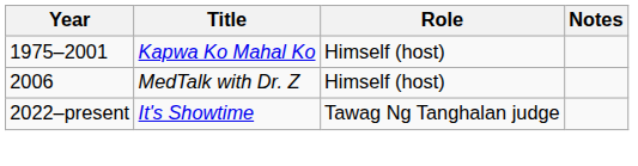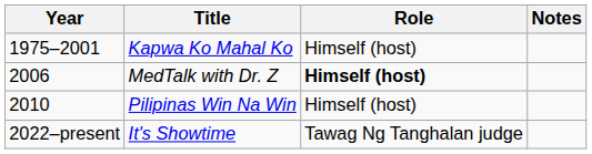 <table class="wikitable sortable">
 <tr>
 <th>Year</th>
 <th>Title</th>
 <th>Role</th>
 <th class="unsortable">Notes</th>
 </tr>
 <tr>
 <td>1975–2001</td>
 <td><em><a href='#'>Kapwa Ko Mahal Ko</a></em></td>
 <td>Himself (host)</td>
 <td></td>
 </tr>
 <tr>
 <td>2006</td>
 <td><em>MedTalk with Dr. Z</em></td>
+<td><strong>Himself (host)</strong></td>
+<td></td>
+</tr>
+<tr>
+<td>2010</td>
+<td><em><a href='#'>Pilipinas Win Na Win</a></em></td>
 <td>Himself (host)</td>
 <td></td>
 </tr>
 <tr>
 <td>2022–present</td>
 <td><em><a href='#'>It's Showtime</a></em></td>
 <td>Tawag Ng Tanghalan judge</td>
 <td></td>
 </tr>
 </table>
